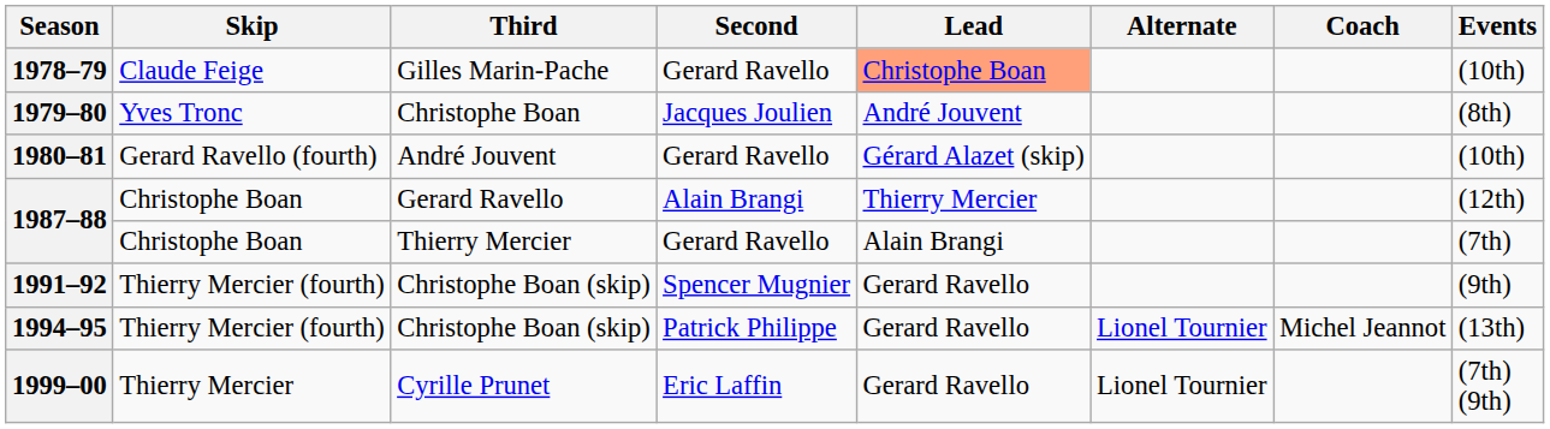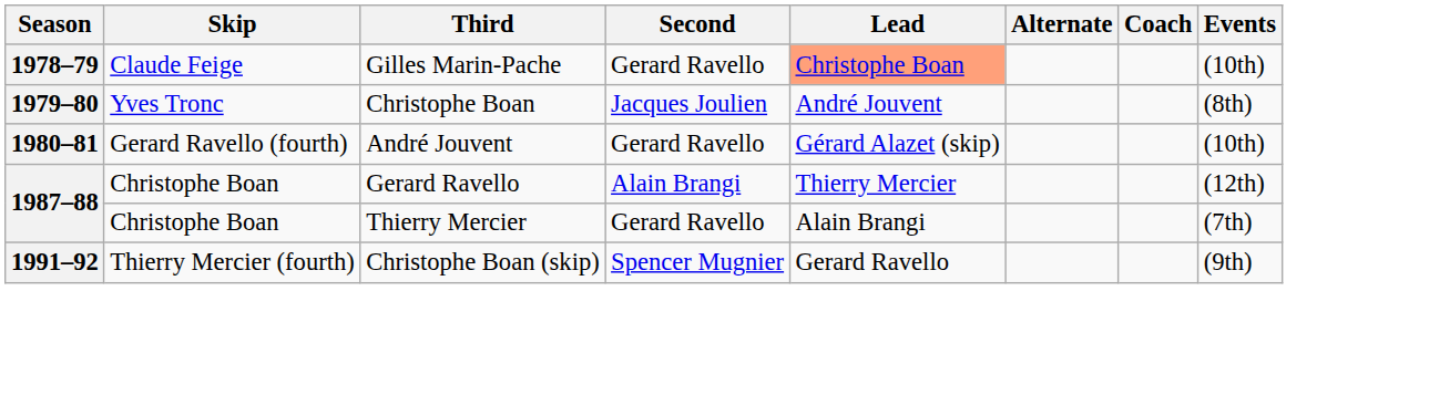 <table class="wikitable">
 <tr>
 <th scope="col">Season</th>
 <th scope="col">Skip</th>
 <th scope="col">Third</th>
 <th scope="col">Second</th>
 <th scope="col">Lead</th>
 <th scope="col">Alternate</th>
 <th scope="col">Coach</th>
 <th scope="col">Events</th>
 </tr>
 <tr>
 <th scope="row">1978–79</th>
 <td><a href='#'>Claude Feige</a></td>
 <td>Gilles Marin-Pache</td>
 <td>Gerard Ravello</td>
 <td style="background: lightsalmon;"><a href='#'>Christophe Boan</a></td>
 <td></td>
 <td></td>
 <td> (10th)</td>
 </tr>
 <tr>
 <th scope="row">1979–80</th>
 <td><a href='#'>Yves Tronc</a></td>
 <td>Christophe Boan</td>
 <td><a href='#'>Jacques Joulien</a></td>
 <td><a href='#'>André Jouvent</a></td>
 <td></td>
 <td></td>
 <td> (8th)</td>
 </tr>
 <tr>
 <th scope="row">1980–81</th>
 <td>Gerard Ravello (fourth)</td>
 <td>André Jouvent</td>
 <td>Gerard Ravello</td>
 <td><a href='#'>Gérard Alazet</a> (skip)</td>
 <td></td>
 <td></td>
 <td> (10th)</td>
 </tr>
 <tr>
 <th scope="row" rowspan=2>1987–88</th>
 <td>Christophe Boan</td>
 <td>Gerard Ravello</td>
 <td><a href='#'>Alain Brangi</a></td>
 <td><a href='#'>Thierry Mercier</a></td>
 <td></td>
 <td></td>
 <td> (12th)</td>
 </tr>
 <tr>
 <td>Christophe Boan</td>
 <td>Thierry Mercier</td>
 <td>Gerard Ravello</td>
 <td>Alain Brangi</td>
 <td></td>
 <td></td>
 <td> (7th)</td>
 </tr>
 <tr>
 <th scope="row">1991–92</th>
 <td>Thierry Mercier (fourth)</td>
 <td>Christophe Boan (skip)</td>
 <td><a href='#'>Spencer Mugnier</a></td>
 <td>Gerard Ravello</td>
 <td></td>
 <td></td>
 <td> (9th)</td>
 </tr>
-<tr>
-<th scope="row">1994–95</th>
-<td>Thierry Mercier (fourth)</td>
-<td>Christophe Boan (skip)</td>
-<td><a href='#'>Patrick Philippe</a></td>
-<td>Gerard Ravello</td>
-<td><a href='#'>Lionel Tournier</a></td>
-<td>Michel Jeannot</td>
-<td> (13th)</td>
-</tr>
-<tr>
-<th scope="row">1999–00</th>
-<td>Thierry Mercier</td>
-<td><a href='#'>Cyrille Prunet</a></td>
-<td><a href='#'>Eric Laffin</a></td>
-<td>Gerard Ravello</td>
-<td>Lionel Tournier</td>
-<td></td>
-<td> (7th)<br> (9th)</td>
-</tr>
 </table>
